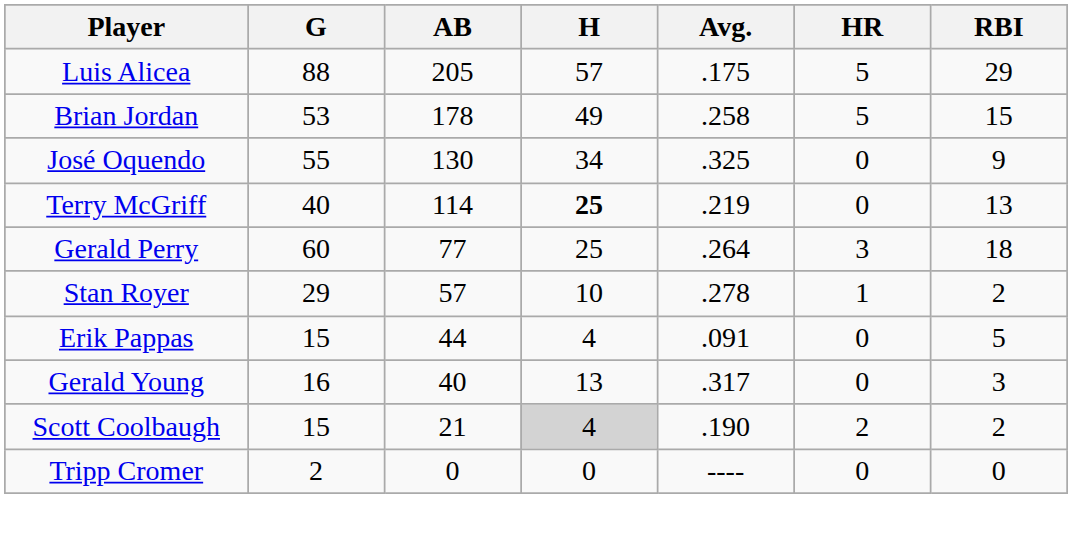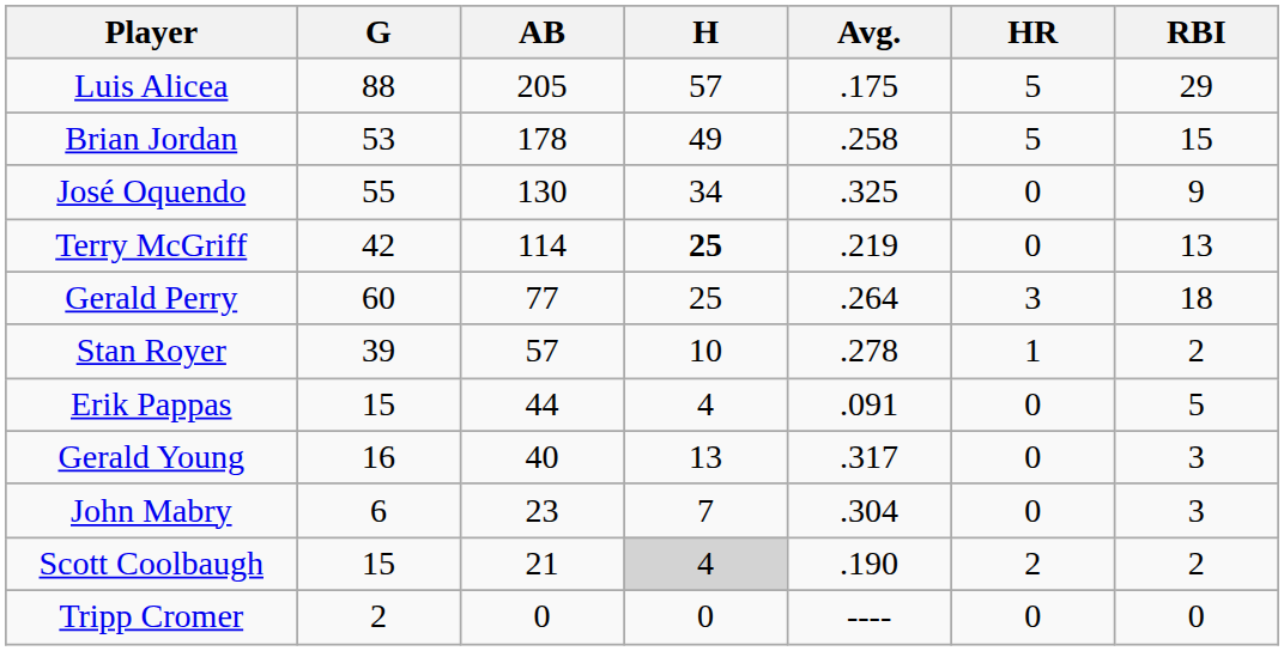 <table class="wikitable sortable">
 <tr>
 <th bgcolor="#DDDDFF" width="16%">Player</th>
 <th bgcolor="#DDDDFF" width="9%">G</th>
 <th bgcolor="#DDDDFF" width="9%">AB</th>
 <th bgcolor="#DDDDFF" width="9%">H</th>
 <th bgcolor="#DDDDFF" width="9%">Avg.</th>
 <th bgcolor="#DDDDFF" width="9%">HR</th>
 <th bgcolor="#DDDDFF" width="9%">RBI</th>
 </tr>
 <tr align="center">
 <td><a href='#'>Luis Alicea</a></td>
 <td>88</td>
 <td>205</td>
 <td>57</td>
 <td>.175</td>
 <td>5</td>
 <td>29</td>
 </tr>
 <tr align=center>
 <td><a href='#'>Brian Jordan</a></td>
 <td>53</td>
 <td>178</td>
 <td>49</td>
 <td>.258</td>
 <td>5</td>
 <td>15</td>
 </tr>
 <tr align=center>
 <td><a href='#'>José Oquendo</a></td>
 <td>55</td>
 <td>130</td>
 <td>34</td>
 <td>.325</td>
 <td>0</td>
 <td>9</td>
 </tr>
 <tr align=center>
 <td><a href='#'>Terry McGriff</a></td>
-<td>40</td>
+<td>42</td>
 <td>114</td>
 <td><strong>25</strong></td>
 <td>.219</td>
 <td>0</td>
 <td>13</td>
 </tr>
 <tr align=center>
 <td><a href='#'>Gerald Perry</a></td>
 <td>60</td>
 <td>77</td>
 <td>25</td>
 <td>.264</td>
 <td>3</td>
 <td>18</td>
 </tr>
 <tr align=center>
 <td><a href='#'>Stan Royer</a></td>
-<td>29</td>
+<td>39</td>
 <td>57</td>
 <td>10</td>
 <td>.278</td>
 <td>1</td>
 <td>2</td>
 </tr>
 <tr align=center>
 <td><a href='#'>Erik Pappas</a></td>
 <td>15</td>
 <td>44</td>
 <td>4</td>
 <td>.091</td>
 <td>0</td>
 <td>5</td>
 </tr>
 <tr align=center>
 <td><a href='#'>Gerald Young</a></td>
 <td>16</td>
 <td>40</td>
 <td>13</td>
 <td>.317</td>
 <td>0</td>
 <td>3</td>
 </tr>
 <tr align=center>
+<td><a href='#'>John Mabry</a></td>
+<td>6</td>
+<td>23</td>
+<td>7</td>
+<td>.304</td>
+<td>0</td>
+<td>3</td>
+</tr>
+<tr align=center>
 <td><a href='#'>Scott Coolbaugh</a></td>
 <td>15</td>
 <td>21</td>
 <td style="background: lightgrey;">4</td>
 <td>.190</td>
 <td>2</td>
 <td>2</td>
 </tr>
 <tr align=center>
 <td><a href='#'>Tripp Cromer</a></td>
 <td>2</td>
 <td>0</td>
 <td>0</td>
 <td>----</td>
 <td>0</td>
 <td>0</td>
 </tr>
 </table>
